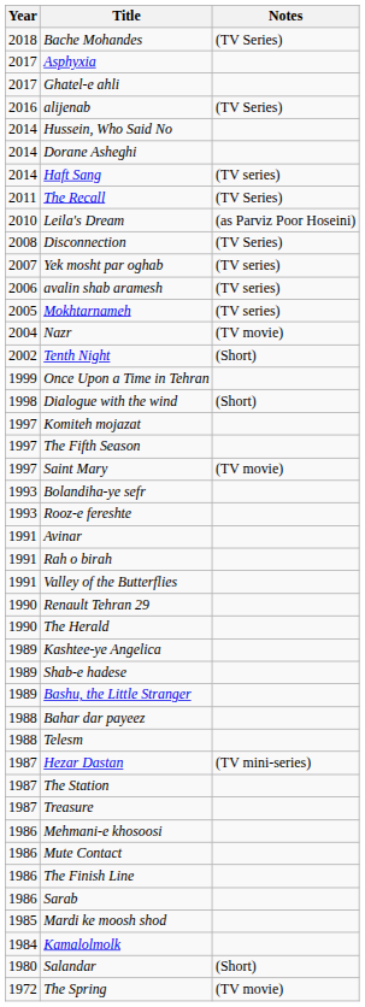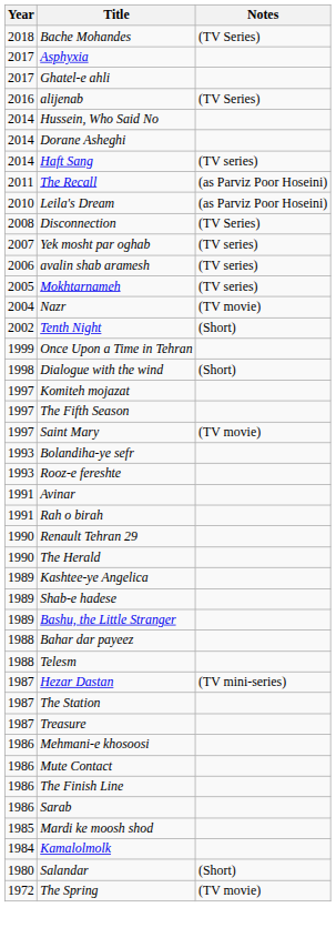 <table class="wikitable sortable">
 <tr>
 <th>Year</th>
 <th>Title</th>
 <th>Notes</th>
 </tr>
 <tr>
 <td>2018</td>
 <td><em>Bache Mohandes</em></td>
 <td>(TV Series)</td>
 </tr>
 <tr>
 <td>2017</td>
 <td><em><a href='#'>Asphyxia</a></em></td>
 <td></td>
 </tr>
 <tr>
 <td>2017</td>
 <td><em>Ghatel-e ahli</em></td>
 <td></td>
 </tr>
 <tr>
 <td>2016</td>
 <td><em>alijenab</em></td>
 <td>(TV Series)</td>
 </tr>
 <tr>
 <td>2014</td>
 <td><em>Hussein, Who Said No</em></td>
 <td></td>
 </tr>
 <tr>
 <td>2014</td>
 <td><em>Dorane Asheghi</em></td>
 <td></td>
 </tr>
 <tr>
 <td>2014</td>
 <td><em><a href='#'>Haft Sang</a></em></td>
 <td>(TV series)</td>
 </tr>
 <tr>
 <td>2011</td>
 <td><em><a href='#'>The Recall</a></em></td>
-<td>(TV Series)</td>
+<td>(as Parviz Poor Hoseini)</td>
 </tr>
 <tr>
 <td>2010</td>
 <td><em>Leila's Dream</em></td>
 <td>(as Parviz Poor Hoseini)</td>
 </tr>
 <tr>
 <td>2008</td>
 <td><em>Disconnection</em></td>
 <td>(TV Series)</td>
 </tr>
 <tr>
 <td>2007</td>
 <td><em>Yek mosht par oghab</em></td>
 <td>(TV series)</td>
 </tr>
 <tr>
 <td>2006</td>
 <td><em>avalin shab aramesh</em></td>
 <td>(TV series)</td>
 </tr>
 <tr>
 <td>2005</td>
 <td><em><a href='#'>Mokhtarnameh</a></em></td>
 <td>(TV series)</td>
 </tr>
 <tr>
 <td>2004</td>
 <td><em>Nazr</em></td>
 <td>(TV movie)</td>
 </tr>
 <tr>
 <td>2002</td>
 <td><em><a href='#'>Tenth Night</a></em></td>
 <td>(Short)</td>
 </tr>
 <tr>
 <td>1999</td>
 <td><em>Once Upon a Time in Tehran</em></td>
 <td></td>
 </tr>
 <tr>
 <td>1998</td>
 <td><em>Dialogue with the wind</em></td>
 <td>(Short)</td>
 </tr>
 <tr>
 <td>1997</td>
 <td><em>Komiteh mojazat</em></td>
 <td></td>
 </tr>
 <tr>
 <td>1997</td>
 <td><em>The Fifth Season</em></td>
 <td></td>
 </tr>
 <tr>
 <td>1997</td>
 <td><em>Saint Mary</em></td>
 <td>(TV movie)</td>
 </tr>
 <tr>
 <td>1993</td>
 <td><em>Bolandiha-ye sefr</em></td>
 <td></td>
 </tr>
 <tr>
 <td>1993</td>
 <td><em>Rooz-e fereshte</em></td>
 <td></td>
 </tr>
 <tr>
 <td>1991</td>
 <td><em>Avinar</em></td>
 <td></td>
 </tr>
 <tr>
 <td>1991</td>
 <td><em>Rah o birah</em></td>
-<td></td>
-</tr>
-<tr>
-<td>1991</td>
-<td><em>Valley of the Butterflies</em></td>
 <td></td>
 </tr>
 <tr>
 <td>1990</td>
 <td><em>Renault Tehran 29</em></td>
 <td></td>
 </tr>
 <tr>
 <td>1990</td>
 <td><em>The Herald</em></td>
 <td></td>
 </tr>
 <tr>
 <td>1989</td>
 <td><em>Kashtee-ye Angelica</em></td>
 <td></td>
 </tr>
 <tr>
 <td>1989</td>
 <td><em>Shab-e hadese</em></td>
 <td></td>
 </tr>
 <tr>
 <td>1989</td>
 <td><em><a href='#'>Bashu, the Little Stranger</a></em></td>
 <td></td>
 </tr>
 <tr>
 <td>1988</td>
 <td><em>Bahar dar payeez</em></td>
 <td></td>
 </tr>
 <tr>
 <td>1988</td>
 <td><em>Telesm</em></td>
 <td></td>
 </tr>
 <tr>
 <td>1987</td>
 <td><em><a href='#'>Hezar Dastan</a></em></td>
 <td>(TV mini-series)</td>
 </tr>
 <tr>
 <td>1987</td>
 <td><em>The Station</em></td>
 <td></td>
 </tr>
 <tr>
 <td>1987</td>
 <td><em>Treasure</em></td>
 <td></td>
 </tr>
 <tr>
 <td>1986</td>
 <td><em>Mehmani-e khosoosi</em></td>
 <td></td>
 </tr>
 <tr>
 <td>1986</td>
 <td><em>Mute Contact</em></td>
 <td></td>
 </tr>
 <tr>
 <td>1986</td>
 <td><em>The Finish Line</em></td>
 <td></td>
 </tr>
 <tr>
 <td>1986</td>
 <td><em>Sarab</em></td>
 <td></td>
 </tr>
 <tr>
 <td>1985</td>
 <td><em>Mardi ke moosh shod</em></td>
 <td></td>
 </tr>
 <tr>
 <td>1984</td>
 <td><em><a href='#'>Kamalolmolk</a></em></td>
 <td></td>
 </tr>
 <tr>
 <td>1980</td>
 <td><em>Salandar</em></td>
 <td>(Short)</td>
 </tr>
 <tr>
 <td>1972</td>
 <td><em>The Spring</em></td>
 <td>(TV movie)</td>
 </tr>
 </table>
